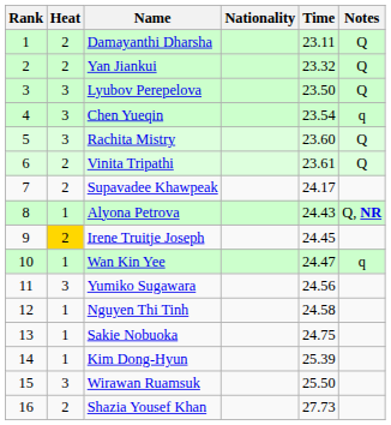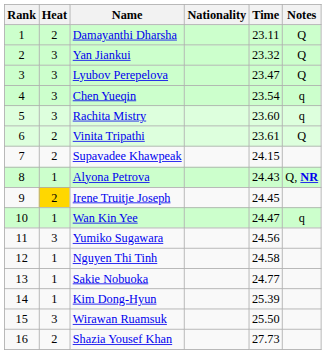 <table class="wikitable sortable" style="text-align:center; font-size:95%">
 <tr>
 <th>Rank</th>
 <th>Heat</th>
 <th>Name</th>
 <th>Nationality</th>
 <th>Time</th>
 <th>Notes</th>
 </tr>
 <tr bgcolor=ccffcc>
 <td>1</td>
 <td>2</td>
 <td align=left><a href='#'>Damayanthi Dharsha</a></td>
 <td align=left></td>
 <td>23.11</td>
 <td>Q</td>
 </tr>
 <tr bgcolor=ccffcc>
 <td>2</td>
-<td>2</td>
+<td>3</td>
 <td align=left><a href='#'>Yan Jiankui</a></td>
 <td align=left></td>
 <td>23.32</td>
 <td>Q</td>
 </tr>
 <tr bgcolor=ccffcc>
 <td>3</td>
 <td>3</td>
 <td align=left><a href='#'>Lyubov Perepelova</a></td>
 <td align=left></td>
-<td>23.50</td>
+<td>23.47</td>
 <td>Q</td>
 </tr>
 <tr bgcolor=ccffcc>
 <td>4</td>
 <td>3</td>
 <td align=left><a href='#'>Chen Yueqin</a></td>
 <td align=left></td>
 <td>23.54</td>
 <td>q</td>
 </tr>
 <tr bgcolor=ddffdd>
 <td>5</td>
 <td>3</td>
 <td align=left><a href='#'>Rachita Mistry</a></td>
 <td align=left></td>
 <td>23.60</td>
-<td>Q</td>
+<td>q</td>
 </tr>
 <tr bgcolor=ddffdd>
 <td>6</td>
 <td>2</td>
 <td align=left><a href='#'>Vinita Tripathi</a></td>
 <td align=left></td>
 <td>23.61</td>
 <td>Q</td>
 </tr>
 <tr>
 <td>7</td>
 <td>2</td>
 <td align=left><a href='#'>Supavadee Khawpeak</a></td>
 <td align=left></td>
-<td>24.17</td>
+<td>24.15</td>
 <td></td>
 </tr>
 <tr bgcolor=ccffcc>
 <td>8</td>
 <td>1</td>
 <td align=left><a href='#'>Alyona Petrova</a></td>
 <td align=left></td>
 <td>24.43</td>
 <td>Q, <strong><a href='#'>NR</a></strong></td>
 </tr>
 <tr>
 <td>9</td>
 <td style="background: gold;">2</td>
 <td align=left><a href='#'>Irene Truitje Joseph</a></td>
 <td align=left></td>
 <td>24.45</td>
 <td></td>
 </tr>
 <tr bgcolor=ccffcc>
 <td>10</td>
 <td>1</td>
 <td align=left><a href='#'>Wan Kin Yee</a></td>
 <td align=left></td>
 <td>24.47</td>
 <td>q</td>
 </tr>
 <tr>
 <td>11</td>
 <td>3</td>
 <td align=left><a href='#'>Yumiko Sugawara</a></td>
 <td align=left></td>
 <td>24.56</td>
 <td></td>
 </tr>
 <tr>
 <td>12</td>
 <td>1</td>
 <td align=left><a href='#'>Nguyen Thi Tinh</a></td>
 <td align=left></td>
 <td>24.58</td>
 <td></td>
 </tr>
 <tr>
 <td>13</td>
 <td>1</td>
 <td align=left><a href='#'>Sakie Nobuoka</a></td>
 <td align=left></td>
-<td>24.75</td>
+<td>24.77</td>
 <td></td>
 </tr>
 <tr>
 <td>14</td>
 <td>1</td>
 <td align=left><a href='#'>Kim Dong-Hyun</a></td>
 <td align=left></td>
 <td>25.39</td>
 <td></td>
 </tr>
 <tr>
 <td>15</td>
 <td>3</td>
 <td align=left><a href='#'>Wirawan Ruamsuk</a></td>
 <td align=left></td>
 <td>25.50</td>
 <td></td>
 </tr>
 <tr>
 <td>16</td>
 <td>2</td>
 <td align=left><a href='#'>Shazia Yousef Khan</a></td>
 <td align=left></td>
 <td>27.73</td>
 <td></td>
 </tr>
 </table>
